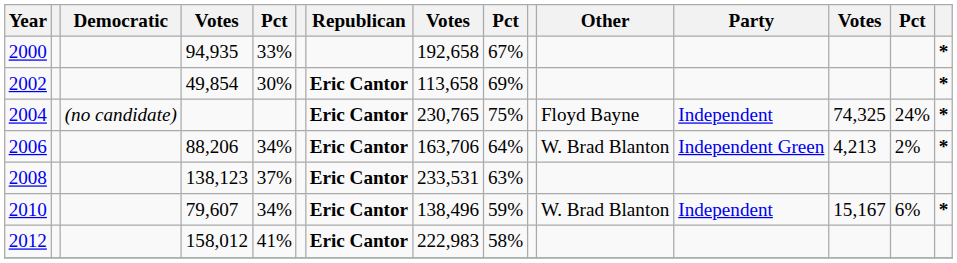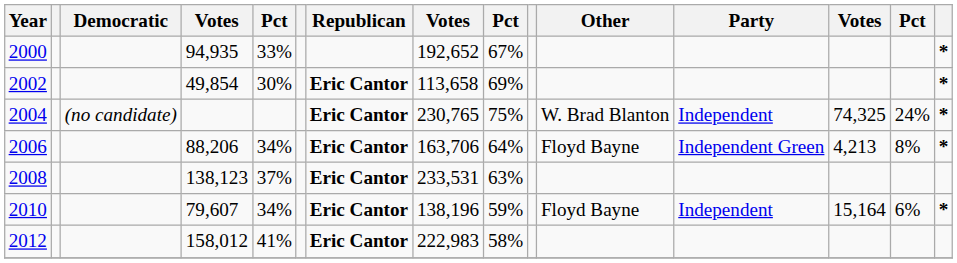 <table class="wikitable" style="margin:0.5em; font-size:95%;">
 <tr>
 <th>Year</th>
 <th></th>
 <th>Democratic</th>
 <th>Votes</th>
 <th>Pct</th>
 <th></th>
 <th>Republican</th>
 <th>Votes</th>
 <th>Pct</th>
 <th></th>
 <th>Other</th>
 <th>Party</th>
 <th>Votes</th>
 <th>Pct</th>
 <th></th>
 </tr>
 <tr>
 <td><a href='#'>2000</a></td>
 <td></td>
 <td></td>
 <td>94,935</td>
 <td>33%</td>
 <td></td>
 <td></td>
-<td>192,658</td>
+<td>192,652</td>
 <td>67%</td>
 <td></td>
 <td></td>
 <td></td>
 <td></td>
 <td></td>
 <td><strong>*</strong></td>
 </tr>
 <tr>
 <td><a href='#'>2002</a></td>
 <td></td>
 <td></td>
 <td>49,854</td>
 <td>30%</td>
 <td></td>
 <td><strong>Eric Cantor</strong></td>
 <td>113,658</td>
 <td>69%</td>
 <td></td>
 <td></td>
 <td></td>
 <td></td>
 <td></td>
 <td><strong>*</strong></td>
 </tr>
 <tr>
 <td><a href='#'>2004</a></td>
 <td></td>
 <td><em>(no candidate)</em></td>
 <td></td>
 <td></td>
 <td></td>
 <td><strong>Eric Cantor</strong></td>
 <td>230,765</td>
 <td>75%</td>
 <td></td>
-<td>Floyd Bayne</td>
+<td>W. Brad Blanton</td>
 <td><a href='#'>Independent</a></td>
 <td>74,325</td>
 <td>24%</td>
 <td><strong>*</strong></td>
 </tr>
 <tr>
 <td><a href='#'>2006</a></td>
 <td></td>
 <td></td>
 <td>88,206</td>
 <td>34%</td>
 <td></td>
 <td><strong>Eric Cantor</strong></td>
 <td>163,706</td>
 <td>64%</td>
 <td></td>
-<td>W. Brad Blanton</td>
+<td>Floyd Bayne</td>
 <td><a href='#'>Independent Green</a></td>
 <td>4,213</td>
-<td>2%</td>
+<td>8%</td>
 <td><strong>*</strong></td>
 </tr>
 <tr>
 <td><a href='#'>2008</a></td>
 <td></td>
 <td></td>
 <td>138,123</td>
 <td>37%</td>
 <td></td>
 <td><strong>Eric Cantor</strong></td>
 <td>233,531</td>
 <td>63%</td>
 <td></td>
 <td></td>
 <td></td>
 <td></td>
 <td></td>
 <td></td>
 </tr>
 <tr>
 <td><a href='#'>2010</a></td>
 <td></td>
 <td></td>
 <td>79,607</td>
 <td>34%</td>
 <td></td>
 <td><strong>Eric Cantor</strong></td>
-<td>138,496</td>
+<td>138,196</td>
 <td>59%</td>
 <td></td>
-<td>W. Brad Blanton</td>
+<td>Floyd Bayne</td>
 <td><a href='#'>Independent</a></td>
-<td>15,167</td>
+<td>15,164</td>
 <td>6%</td>
 <td><strong>*</strong></td>
 </tr>
 <tr>
 <td><a href='#'>2012</a></td>
 <td></td>
 <td></td>
 <td>158,012</td>
 <td>41%</td>
 <td></td>
 <td><strong>Eric Cantor</strong></td>
 <td>222,983</td>
 <td>58%</td>
 <td></td>
 <td></td>
 <td></td>
 <td></td>
 <td></td>
 <td></td>
 </tr>
 <tr>
 </tr>
 </table>
